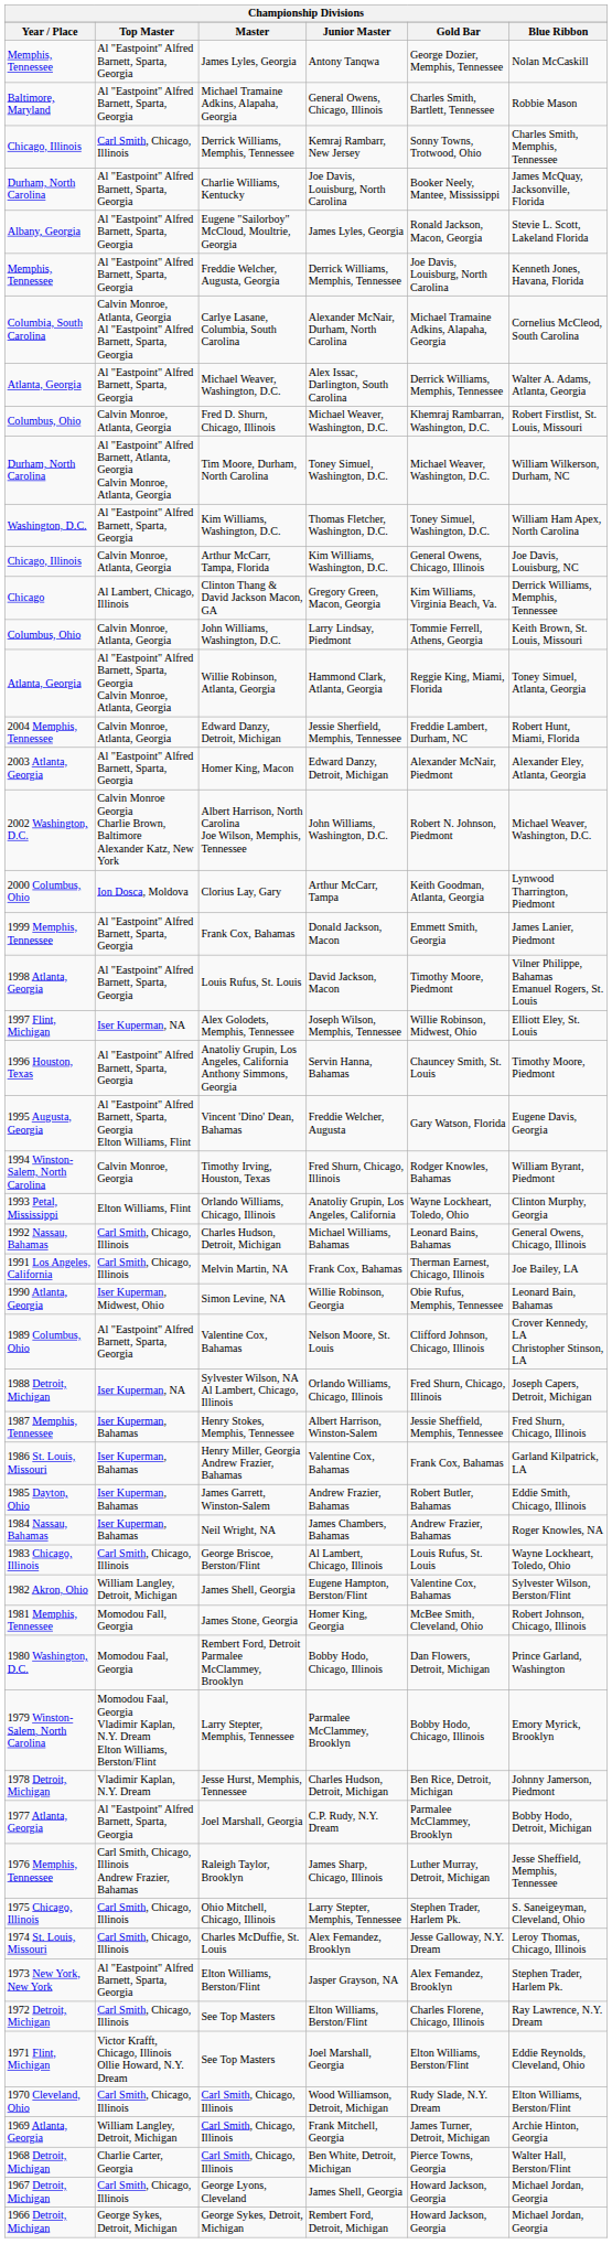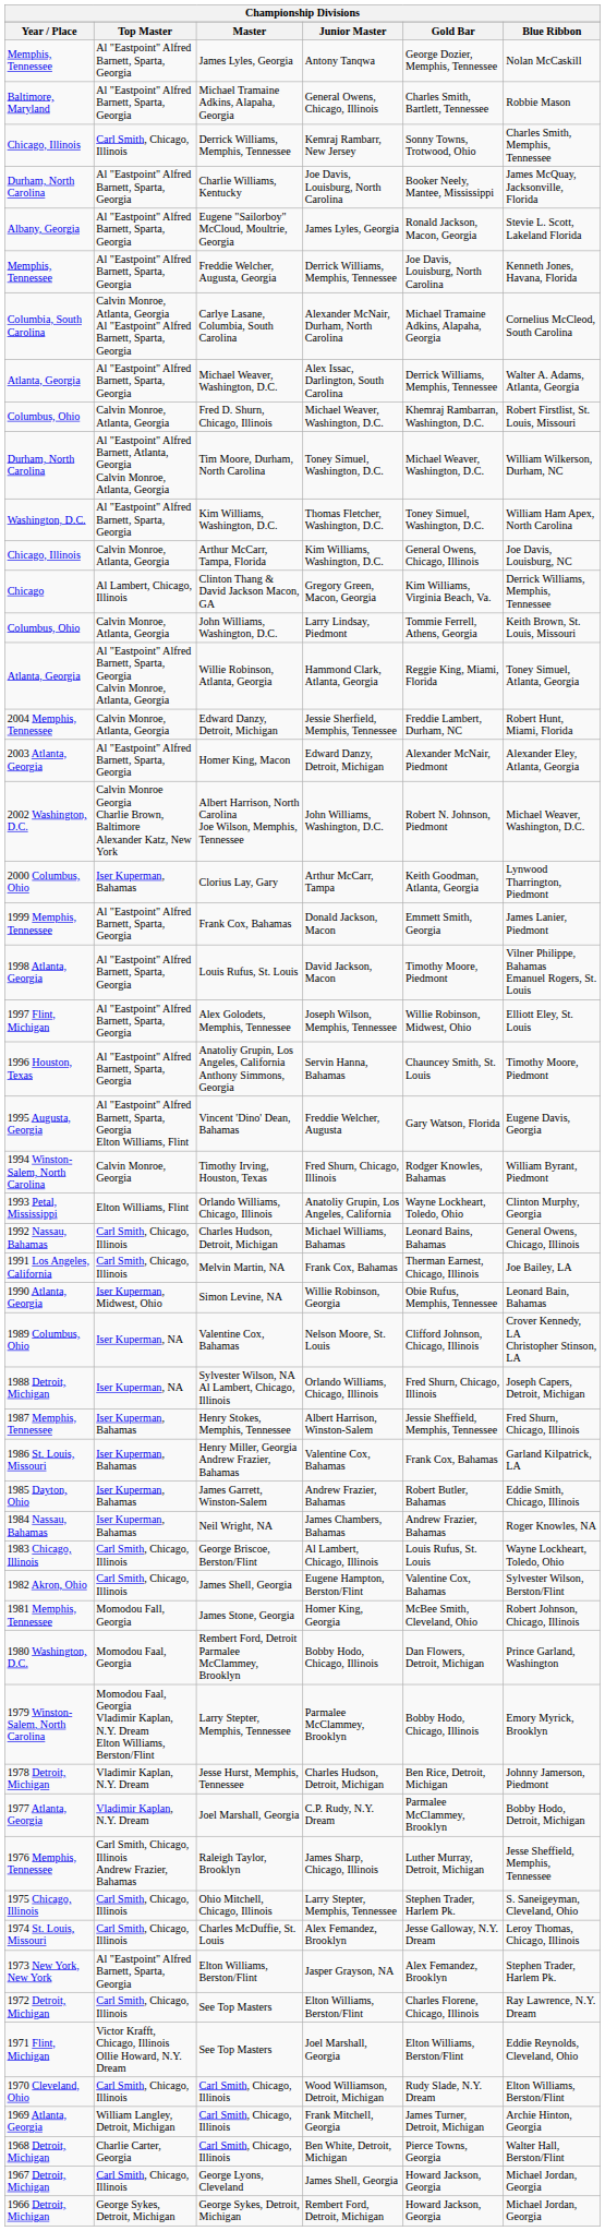 <table class="wikitable">
 <tr>
 <th colspan="6" align="center">Championship Divisions</th>
 </tr>
 <tr>
 </tr>
 <tr>
 </tr>
 <tr>
 </tr>
 <tr>
 </tr>
 <tr>
 </tr>
 <tr>
 <th>Year / Place</th>
 <th>Top Master</th>
 <th>Master</th>
 <th>Junior Master</th>
 <th>Gold Bar</th>
 <th>Blue Ribbon</th>
 </tr>
 <tr>
 <td> <a href='#'>Memphis, Tennessee</a></td>
 <td>Al "Eastpoint" Alfred Barnett, Sparta, Georgia</td>
 <td>James Lyles, Georgia</td>
 <td>Antony Tanqwa</td>
 <td>George Dozier, Memphis, Tennessee</td>
 <td>Nolan McCaskill</td>
 </tr>
 <tr>
 <td> <a href='#'>Baltimore, Maryland</a></td>
 <td>Al "Eastpoint" Alfred Barnett, Sparta, Georgia</td>
 <td>Michael Tramaine Adkins, Alapaha, Georgia</td>
 <td>General Owens, Chicago, Illinois</td>
 <td>Charles Smith, Bartlett, Tennessee</td>
 <td>Robbie Mason</td>
 </tr>
 <tr>
 <td> <a href='#'>Chicago, Illinois</a></td>
 <td><a href='#'>Carl Smith</a>, Chicago, Illinois</td>
 <td>Derrick Williams, Memphis, Tennessee</td>
 <td>Kemraj Rambarr, New Jersey</td>
 <td>Sonny Towns, Trotwood, Ohio</td>
 <td>Charles Smith, Memphis, Tennessee</td>
 </tr>
 <tr>
 <td> <a href='#'>Durham, North Carolina</a></td>
 <td>Al "Eastpoint" Alfred Barnett, Sparta, Georgia</td>
 <td>Charlie Williams, Kentucky</td>
 <td>Joe Davis, Louisburg, North Carolina</td>
 <td>Booker Neely, Mantee, Mississippi</td>
 <td>James McQuay, Jacksonville, Florida</td>
 </tr>
 <tr>
 <td> <a href='#'>Albany, Georgia</a></td>
 <td>Al "Eastpoint" Alfred Barnett, Sparta, Georgia</td>
 <td>Eugene "Sailorboy" McCloud, Moultrie, Georgia</td>
 <td>James Lyles, Georgia</td>
 <td>Ronald Jackson, Macon, Georgia</td>
 <td>Stevie L. Scott, Lakeland Florida</td>
 </tr>
 <tr>
 <td> <a href='#'>Memphis, Tennessee</a></td>
 <td>Al "Eastpoint" Alfred Barnett, Sparta, Georgia</td>
 <td>Freddie Welcher, Augusta, Georgia</td>
 <td>Derrick Williams, Memphis, Tennessee</td>
 <td>Joe Davis, Louisburg, North Carolina</td>
 <td>Kenneth Jones, Havana, Florida</td>
 </tr>
 <tr>
 <td> <a href='#'>Columbia, South Carolina</a></td>
 <td>Calvin Monroe, Atlanta, Georgia <br>Al "Eastpoint" Alfred Barnett, Sparta, Georgia</td>
 <td>Carlye Lasane, Columbia, South Carolina</td>
 <td>Alexander McNair, Durham, North Carolina</td>
 <td>Michael Tramaine Adkins,  Alapaha, Georgia</td>
 <td>Cornelius McCleod, South Carolina</td>
 </tr>
 <tr>
 <td> <a href='#'>Atlanta, Georgia</a></td>
 <td>Al "Eastpoint" Alfred Barnett, Sparta, Georgia</td>
 <td>Michael Weaver, Washington, D.C.</td>
 <td Lynwood Tharrington, Durham, North Carolina >Alex Issac, Darlington, South Carolina</td>
 <td James Lyles, Georgia >Derrick Williams, Memphis, Tennessee</td>
 <td>Walter A. Adams, Atlanta, Georgia</td>
 </tr>
 <tr>
 <td> <a href='#'>Columbus, Ohio</a></td>
 <td>Calvin Monroe, Atlanta, Georgia</td>
 <td>Fred D. Shurn, Chicago, Illinois</td>
 <td>Michael Weaver, Washington, D.C.</td>
 <td>Khemraj Rambarran, Washington, D.C.</td>
 <td>Robert Firstlist, St. Louis, Missouri</td>
 </tr>
 <tr>
 <td> <a href='#'>Durham, North Carolina</a></td>
 <td>Al "Eastpoint" Alfred Barnett, Atlanta, Georgia<br>Calvin Monroe, Atlanta, Georgia</td>
 <td>Tim Moore, Durham, North Carolina</td>
 <td>Toney Simuel, Washington, D.C.</td>
 <td>Michael Weaver, Washington, D.C.</td>
 <td>William Wilkerson, Durham, NC</td>
 </tr>
 <tr>
 <td> <a href='#'>Washington, D.C.</a></td>
 <td>Al "Eastpoint" Alfred Barnett, Sparta, Georgia</td>
 <td>Kim Williams, Washington, D.C.</td>
 <td>Thomas Fletcher,  Washington, D.C.</td>
 <td>Toney Simuel, Washington, D.C.</td>
 <td>William Ham Apex, North Carolina</td>
 </tr>
 <tr>
 <td> <a href='#'>Chicago, Illinois</a></td>
 <td>Calvin Monroe, Atlanta, Georgia</td>
 <td>Arthur McCarr, Tampa, Florida</td>
 <td>Kim Williams, Washington, D.C.</td>
 <td>General Owens, Chicago, Illinois</td>
 <td>Joe Davis, Louisburg, NC</td>
 </tr>
 <tr>
 <td> <a href='#'>Chicago</a></td>
 <td>Al Lambert, Chicago, Illinois</td>
 <td>Clinton Thang & David Jackson Macon, GA</td>
 <td>Gregory Green, Macon, Georgia</td>
 <td>Kim Williams, Virginia Beach, Va.</td>
 <td>Derrick Williams, Memphis, Tennessee</td>
 </tr>
 <tr>
 <td> <a href='#'>Columbus, Ohio</a></td>
 <td>Calvin Monroe, Atlanta, Georgia</td>
 <td>John Williams, Washington, D.C.</td>
 <td>Larry Lindsay, Piedmont</td>
 <td>Tommie Ferrell, Athens, Georgia</td>
 <td>Keith Brown, St. Louis, Missouri</td>
 </tr>
 <tr>
 <td> <a href='#'>Atlanta, Georgia</a></td>
 <td>Al "Eastpoint" Alfred Barnett, Sparta, Georgia<br> Calvin Monroe, Atlanta, Georgia</td>
 <td>Willie Robinson, Atlanta, Georgia</td>
 <td>Hammond Clark, Atlanta, Georgia</td>
 <td>Reggie King, Miami, Florida</td>
 <td>Toney Simuel, Atlanta, Georgia</td>
 </tr>
 <tr>
 <td>2004 <a href='#'>Memphis, Tennessee</a></td>
 <td>Calvin Monroe, Atlanta, Georgia</td>
 <td>Edward Danzy, Detroit, Michigan</td>
 <td>Jessie Sherfield, Memphis, Tennessee</td>
 <td>Freddie Lambert, Durham, NC</td>
 <td>Robert Hunt, Miami, Florida</td>
 </tr>
 <tr>
 <td>2003 <a href='#'>Atlanta, Georgia</a></td>
 <td>Al "Eastpoint" Alfred Barnett, Sparta, Georgia</td>
 <td>Homer King, Macon</td>
 <td>Edward Danzy, Detroit, Michigan</td>
 <td>Alexander McNair, Piedmont</td>
 <td>Alexander Eley, Atlanta, Georgia</td>
 </tr>
 <tr>
 <td>2002 <a href='#'>Washington, D.C.</a></td>
 <td>Calvin Monroe Georgia <br> Charlie Brown, Baltimore <br> Alexander Katz, New York</td>
 <td>Albert Harrison, North Carolina <br> Joe Wilson, Memphis, Tennessee</td>
 <td>John Williams, Washington, D.C.</td>
 <td>Robert N. Johnson, Piedmont</td>
 <td>Michael Weaver, Washington, D.C.</td>
 </tr>
 <tr>
 <td>2000 <a href='#'>Columbus, Ohio</a></td>
-<td><a href='#'>Ion Dosca</a>, Moldova</td>
+<td><a href='#'>Iser Kuperman</a>, Bahamas</td>
 <td>Clorius Lay, Gary</td>
 <td>Arthur McCarr, Tampa</td>
 <td>Keith Goodman, Atlanta, Georgia</td>
 <td>Lynwood Tharrington, Piedmont</td>
 </tr>
 <tr>
 <td>1999 <a href='#'>Memphis, Tennessee</a></td>
 <td>Al "Eastpoint" Alfred Barnett, Sparta, Georgia</td>
 <td>Frank Cox, Bahamas</td>
 <td>Donald Jackson, Macon</td>
 <td>Emmett Smith,  Georgia</td>
 <td>James Lanier, Piedmont</td>
 </tr>
 <tr>
 <td>1998 <a href='#'>Atlanta, Georgia</a></td>
 <td>Al "Eastpoint" Alfred Barnett, Sparta, Georgia</td>
 <td>Louis Rufus, St. Louis</td>
 <td>David Jackson, Macon</td>
 <td>Timothy Moore, Piedmont</td>
 <td>Vilner Philippe, Bahamas <br> Emanuel Rogers, St. Louis</td>
 </tr>
 <tr>
 <td>1997 <a href='#'>Flint, Michigan</a></td>
-<td><a href='#'>Iser Kuperman</a>, NA</td>
+<td>Al "Eastpoint" Alfred Barnett, Sparta, Georgia</td>
 <td>Alex Golodets, Memphis, Tennessee</td>
 <td>Joseph Wilson, Memphis, Tennessee</td>
 <td>Willie Robinson, Midwest, Ohio</td>
 <td>Elliott Eley, St. Louis</td>
 </tr>
 <tr>
 <td>1996 <a href='#'>Houston, Texas</a></td>
 <td>Al "Eastpoint" Alfred Barnett, Sparta, Georgia</td>
 <td>Anatoliy Grupin, Los Angeles, California <br> Anthony Simmons,  Georgia</td>
 <td>Servin Hanna, Bahamas</td>
 <td>Chauncey Smith, St. Louis</td>
 <td>Timothy Moore, Piedmont</td>
 </tr>
 <tr>
 <td>1995 <a href='#'>Augusta, Georgia</a></td>
 <td>Al "Eastpoint" Alfred Barnett, Sparta, Georgia<br> Elton Williams, Flint</td>
 <td>Vincent 'Dino' Dean, Bahamas</td>
 <td>Freddie Welcher, Augusta</td>
 <td>Gary Watson,  Florida</td>
 <td>Eugene Davis,  Georgia</td>
 </tr>
 <tr>
 <td>1994 <a href='#'>Winston-Salem, North Carolina</a></td>
 <td>Calvin Monroe,  Georgia</td>
 <td>Timothy Irving, Houston, Texas</td>
 <td>Fred Shurn, Chicago, Illinois</td>
 <td>Rodger Knowles, Bahamas</td>
 <td>William Byrant, Piedmont</td>
 </tr>
 <tr>
 <td>1993 <a href='#'>Petal, Mississippi</a></td>
 <td>Elton Williams, Flint</td>
 <td>Orlando Williams, Chicago, Illinois</td>
 <td>Anatoliy Grupin, Los Angeles, California</td>
 <td>Wayne Lockheart, Toledo, Ohio</td>
 <td>Clinton Murphy,  Georgia</td>
 </tr>
 <tr>
 <td>1992 <a href='#'>Nassau, Bahamas</a></td>
 <td><a href='#'>Carl Smith</a>, Chicago, Illinois</td>
 <td>Charles Hudson, Detroit, Michigan</td>
 <td>Michael Williams, Bahamas</td>
 <td>Leonard Bains, Bahamas</td>
 <td>General Owens, Chicago, Illinois</td>
 </tr>
 <tr>
 <td>1991 <a href='#'>Los Angeles, California</a></td>
 <td><a href='#'>Carl Smith</a>, Chicago, Illinois</td>
 <td>Melvin Martin, NA</td>
 <td>Frank Cox, Bahamas</td>
 <td>Therman Earnest, Chicago, Illinois</td>
 <td>Joe Bailey, LA</td>
 </tr>
 <tr>
 <td>1990 <a href='#'>Atlanta, Georgia</a></td>
 <td><a href='#'>Iser Kuperman</a>, Midwest, Ohio</td>
 <td>Simon Levine, NA</td>
 <td>Willie Robinson,  Georgia</td>
 <td>Obie Rufus, Memphis, Tennessee</td>
 <td>Leonard Bain, Bahamas</td>
 </tr>
 <tr>
 <td>1989 <a href='#'>Columbus, Ohio</a></td>
-<td>Al "Eastpoint" Alfred Barnett, Sparta, Georgia</td>
+<td><a href='#'>Iser Kuperman</a>, NA</td>
 <td>Valentine Cox, Bahamas</td>
 <td>Nelson Moore, St. Louis</td>
 <td>Clifford Johnson, Chicago, Illinois</td>
 <td>Crover Kennedy, LA <br> Christopher Stinson, LA</td>
 </tr>
 <tr>
 <td>1988 <a href='#'>Detroit, Michigan</a></td>
 <td><a href='#'>Iser Kuperman</a>, NA</td>
 <td>Sylvester Wilson, NA <br> Al Lambert, Chicago, Illinois</td>
 <td>Orlando Williams, Chicago, Illinois</td>
 <td>Fred Shurn, Chicago, Illinois</td>
 <td>Joseph Capers, Detroit, Michigan</td>
 </tr>
 <tr>
 <td>1987 <a href='#'>Memphis, Tennessee</a></td>
 <td><a href='#'>Iser Kuperman</a>, Bahamas</td>
 <td>Henry Stokes, Memphis, Tennessee</td>
 <td>Albert Harrison, Winston-Salem</td>
 <td>Jessie Sheffield, Memphis, Tennessee</td>
 <td>Fred Shurn, Chicago, Illinois</td>
 </tr>
 <tr>
 <td>1986 <a href='#'>St. Louis, Missouri</a></td>
 <td><a href='#'>Iser Kuperman</a>, Bahamas</td>
 <td>Henry Miller, Georgia <br>  Andrew Frazier, Bahamas</td>
 <td>Valentine Cox, Bahamas</td>
 <td>Frank Cox, Bahamas</td>
 <td>Garland Kilpatrick, LA</td>
 </tr>
 <tr>
 <td>1985 <a href='#'>Dayton, Ohio</a></td>
 <td><a href='#'>Iser Kuperman</a>, Bahamas</td>
 <td>James Garrett, Winston-Salem</td>
 <td>Andrew Frazier, Bahamas</td>
 <td>Robert Butler, Bahamas</td>
 <td>Eddie Smith, Chicago, Illinois</td>
 </tr>
 <tr>
 <td>1984 <a href='#'>Nassau, Bahamas</a></td>
 <td><a href='#'>Iser Kuperman</a>, Bahamas</td>
 <td>Neil Wright, NA</td>
 <td>James Chambers, Bahamas</td>
 <td>Andrew Frazier, Bahamas</td>
 <td>Roger Knowles, NA</td>
 </tr>
 <tr>
 <td>1983 <a href='#'>Chicago, Illinois</a></td>
 <td><a href='#'>Carl Smith</a>, Chicago, Illinois</td>
 <td>George Briscoe, Berston/Flint</td>
 <td>Al Lambert, Chicago, Illinois</td>
 <td>Louis Rufus, St. Louis</td>
 <td>Wayne Lockheart, Toledo, Ohio</td>
 </tr>
 <tr>
 <td>1982 <a href='#'>Akron, Ohio</a></td>
-<td>William Langley, Detroit, Michigan</td>
+<td><a href='#'>Carl Smith</a>, Chicago, Illinois</td>
 <td>James Shell,  Georgia</td>
 <td>Eugene Hampton, Berston/Flint</td>
 <td>Valentine Cox, Bahamas</td>
 <td>Sylvester Wilson, Berston/Flint</td>
 </tr>
 <tr>
 <td>1981 <a href='#'>Memphis, Tennessee</a></td>
 <td>Momodou Fall,  Georgia</td>
 <td>James Stone, Georgia</td>
 <td>Homer King,  Georgia</td>
 <td>McBee Smith, Cleveland, Ohio</td>
 <td>Robert Johnson, Chicago, Illinois</td>
 </tr>
 <tr>
 <td>1980 <a href='#'>Washington, D.C.</a></td>
 <td>Momodou Faal, Georgia</td>
 <td>Rembert Ford, Detroit <br> Parmalee McClammey, Brooklyn</td>
 <td>Bobby Hodo, Chicago, Illinois</td>
 <td>Dan Flowers, Detroit, Michigan</td>
 <td>Prince Garland, Washington</td>
 </tr>
 <tr>
 <td>1979 <a href='#'>Winston-Salem, North Carolina</a></td>
 <td>Momodou Faal,  Georgia <br> Vladimir Kaplan, N.Y. Dream <br>  Elton Williams, Berston/Flint</td>
 <td>Larry Stepter, Memphis, Tennessee</td>
 <td>Parmalee McClammey, Brooklyn</td>
 <td>Bobby Hodo, Chicago, Illinois</td>
 <td>Emory Myrick, Brooklyn</td>
 </tr>
 <tr>
 <td>1978 <a href='#'>Detroit, Michigan</a></td>
 <td>Vladimir Kaplan, N.Y. Dream</td>
 <td>Jesse Hurst, Memphis, Tennessee</td>
 <td>Charles Hudson, Detroit, Michigan</td>
 <td>Ben Rice, Detroit, Michigan</td>
 <td>Johnny Jamerson, Piedmont</td>
 </tr>
 <tr>
 <td>1977 <a href='#'>Atlanta, Georgia</a></td>
-<td>Al "Eastpoint" Alfred Barnett, Sparta, Georgia</td>
+<td><a href='#'>Vladimir Kaplan</a>, N.Y. Dream</td>
 <td>Joel Marshall, Georgia</td>
 <td>C.P. Rudy, N.Y. Dream</td>
 <td>Parmalee McClammey, Brooklyn</td>
 <td>Bobby Hodo, Detroit, Michigan</td>
 </tr>
 <tr>
 <td>1976 <a href='#'>Memphis, Tennessee</a></td>
 <td>Carl Smith, Chicago, Illinois<br> Andrew Frazier, Bahamas</td>
 <td>Raleigh Taylor, Brooklyn</td>
 <td>James Sharp, Chicago, Illinois</td>
 <td>Luther Murray, Detroit, Michigan</td>
 <td>Jesse Sheffield, Memphis, Tennessee</td>
 </tr>
 <tr>
 <td>1975 <a href='#'>Chicago, Illinois</a></td>
 <td><a href='#'>Carl Smith</a>, Chicago, Illinois</td>
 <td>Ohio Mitchell, Chicago, Illinois</td>
 <td>Larry Stepter, Memphis, Tennessee</td>
 <td>Stephen Trader, Harlem Pk.</td>
 <td>S. Saneigeyman, Cleveland, Ohio</td>
 </tr>
 <tr>
 <td>1974 <a href='#'>St. Louis, Missouri</a></td>
 <td><a href='#'>Carl Smith</a>, Chicago, Illinois</td>
 <td>Charles McDuffie, St. Louis</td>
 <td>Alex Femandez, Brooklyn</td>
 <td>Jesse Galloway, N.Y. Dream</td>
 <td>Leroy Thomas, Chicago, Illinois</td>
 </tr>
 <tr>
 <td>1973 <a href='#'>New York, New York</a></td>
 <td>Al "Eastpoint" Alfred Barnett, Sparta, Georgia</td>
 <td>Elton Williams, Berston/Flint</td>
 <td>Jasper Grayson, NA</td>
 <td>Alex Femandez, Brooklyn</td>
 <td>Stephen Trader, Harlem Pk.</td>
 </tr>
 <tr>
 <td>1972 <a href='#'>Detroit, Michigan</a></td>
 <td><a href='#'>Carl Smith</a>, Chicago, Illinois</td>
 <td>See Top Masters</td>
 <td>Elton Williams, Berston/Flint</td>
 <td>Charles Florene, Chicago, Illinois</td>
 <td>Ray Lawrence, N.Y. Dream</td>
 </tr>
 <tr>
 <td>1971 <a href='#'>Flint, Michigan</a></td>
 <td>Victor Krafft, Chicago, Illinois<br> Ollie Howard, N.Y. Dream</td>
 <td>See Top Masters</td>
 <td>Joel Marshall,  Georgia</td>
 <td>Elton Williams, Berston/Flint</td>
 <td>Eddie Reynolds, Cleveland, Ohio</td>
 </tr>
 <tr>
 <td>1970 <a href='#'>Cleveland, Ohio</a></td>
 <td><a href='#'>Carl Smith</a>, Chicago, Illinois</td>
 <td><a href='#'>Carl Smith</a>, Chicago, Illinois</td>
 <td>Wood Williamson, Detroit, Michigan</td>
 <td>Rudy Slade, N.Y. Dream</td>
 <td>Elton Williams, Berston/Flint</td>
 </tr>
 <tr>
 <td>1969 <a href='#'>Atlanta, Georgia</a></td>
 <td>William Langley, Detroit, Michigan</td>
 <td><a href='#'>Carl Smith</a>, Chicago, Illinois</td>
 <td>Frank Mitchell, Georgia</td>
 <td>James Turner, Detroit, Michigan</td>
 <td>Archie Hinton, Georgia</td>
 </tr>
 <tr>
 <td>1968 <a href='#'>Detroit, Michigan</a></td>
 <td>Charlie Carter, Georgia</td>
 <td><a href='#'>Carl Smith</a>, Chicago, Illinois</td>
 <td>Ben White, Detroit, Michigan</td>
 <td>Pierce Towns,   Georgia</td>
 <td>Walter Hall, Berston/Flint</td>
 </tr>
 <tr>
 <td>1967 <a href='#'>Detroit, Michigan</a></td>
 <td><a href='#'>Carl Smith</a>, Chicago, Illinois</td>
 <td>George Lyons, Cleveland</td>
 <td>James Shell,  Georgia</td>
 <td>Howard Jackson, Georgia</td>
 <td>Michael Jordan, Georgia</td>
 </tr>
 <tr>
 <td>1966 <a href='#'>Detroit, Michigan</a></td>
 <td>George Sykes, Detroit, Michigan</td>
 <td>George Sykes, Detroit, Michigan</td>
 <td>Rembert Ford, Detroit, Michigan</td>
 <td>Howard Jackson,  Georgia</td>
 <td>Michael Jordan, Georgia</td>
 </tr>
 </table>
